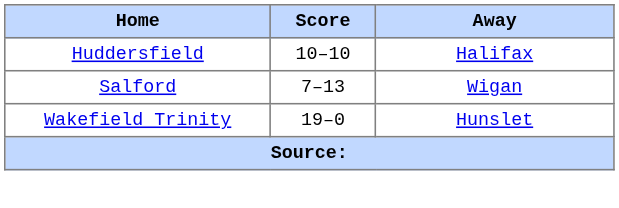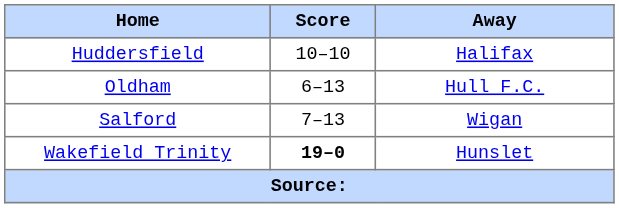 <table border=1 style="border-collapse:collapse; font-size:90%; text-align:center;" cellpadding=3 cellspacing=0 width=44%>
 <tr bgcolor=#C1D8FF>
 <th width=19%>Home</th>
 <th width=6%>Score</th>
 <th width=19%>Away</th>
 </tr>
 <tr>
 <td><a href='#'>Huddersfield</a></td>
 <td>10–10</td>
 <td><a href='#'>Halifax</a></td>
 </tr>
 <tr>
+<td><a href='#'>Oldham</a></td>
+<td>6–13</td>
+<td><a href='#'>Hull F.C.</a></td>
+</tr>
+<tr>
 <td><a href='#'>Salford</a></td>
 <td>7–13</td>
 <td><a href='#'>Wigan</a></td>
 </tr>
 <tr>
 <td><a href='#'>Wakefield Trinity</a></td>
-<td>19–0</td>
+<td><strong>19–0</strong></td>
 <td><a href='#'>Hunslet</a></td>
 </tr>
 <tr style="background:#c1d8ff;">
 <th colspan=3>Source:</th>
 </tr>
 </table>
